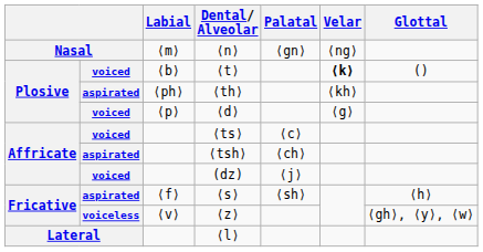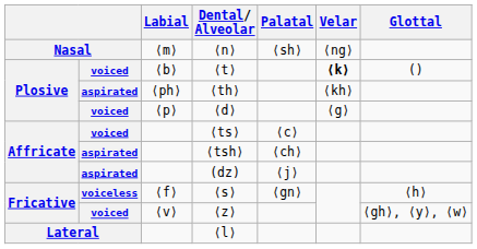 <table class="wikitable" style="text-align: center">
 <tr>
 <th colspan="2"></th>
 <th><a href='#'>Labial</a></th>
 <th><a href='#'>Dental</a>/<br><a href='#'>Alveolar</a></th>
 <th><a href='#'>Palatal</a></th>
 <th><a href='#'>Velar</a></th>
 <th><a href='#'>Glottal</a></th>
 </tr>
 <tr align="center">
 <th colspan="2"><a href='#'>Nasal</a></th>
 <td> ⟨m⟩<br></td>
 <td> ⟨n⟩<br></td>
-<td> ⟨gn⟩<br></td>
+<td> ⟨sh⟩<br></td>
 <td> ⟨ng⟩<br></td>
 <td> </td>
 </tr>
 <tr align="center">
 <th rowspan="3"><a href='#'>Plosive</a></th>
 <th><small><a href='#'>voiced</a></small></th>
 <td> ⟨b⟩<br></td>
 <td> ⟨t⟩<br></td>
 <td></td>
 <td><strong> ⟨k⟩<br></strong></td>
 <td>()<br></td>
 </tr>
 <tr align="center">
 <th><small><a href='#'>aspirated</a></small></th>
 <td> ⟨ph⟩<br></td>
 <td> ⟨th⟩<br></td>
 <td></td>
 <td> ⟨kh⟩<br></td>
 <td> </td>
 </tr>
 <tr align="center">
 <th><small><a href='#'>voiced</a></small></th>
 <td> ⟨p⟩<br></td>
 <td> ⟨d⟩<br></td>
 <td></td>
 <td> ⟨g⟩<br></td>
 <td> </td>
 </tr>
 <tr align="center">
 <th rowspan="3"><a href='#'>Affricate</a></th>
 <th><small><a href='#'>voiced</a></small></th>
 <td></td>
 <td> ⟨ts⟩<br></td>
 <td> ⟨c⟩<br></td>
 <td></td>
 <td></td>
 </tr>
 <tr align="center">
 <th><small><a href='#'>aspirated</a></small></th>
 <td></td>
 <td> ⟨tsh⟩<br></td>
 <td> ⟨ch⟩<br></td>
 <td></td>
 <td> </td>
 </tr>
 <tr align="center">
-<th><small><a href='#'>voiced</a></small></th>
+<th><small><a href='#'>aspirated</a></small></th>
 <td></td>
 <td> (dz)<br></td>
 <td> ⟨j⟩<br></td>
 <td></td>
 <td> </td>
 </tr>
 <tr align="center">
 <th rowspan="2"><a href='#'>Fricative</a></th>
-<th><small><a href='#'>aspirated</a></small></th>
+<th><small><a href='#'>voiceless</a></small></th>
 <td> ⟨f⟩<br></td>
 <td> ⟨s⟩<br></td>
-<td> ⟨sh⟩<br></td>
+<td> ⟨gn⟩<br></td>
 <td rowspan=2> </td>
 <td> ⟨h⟩<br></td>
 </tr>
 <tr align="center">
-<th><small><a href='#'>voiceless</a></small></th>
+<th><small><a href='#'>voiced</a></small></th>
 <td> ⟨v⟩<br></td>
 <td> ⟨z⟩<br></td>
 <td> </td>
 <td> ⟨gh⟩, ⟨y⟩, ⟨w⟩<br></td>
 </tr>
 <tr align="center">
 <th colspan="2"><a href='#'>Lateral</a></th>
 <td></td>
 <td> ⟨l⟩<br></td>
 <td></td>
 <td></td>
 <td></td>
 </tr>
 </table>
